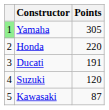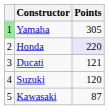 <table class="wikitable" style="font-size: 95%;">
 <tr>
 <th></th>
 <th>Constructor</th>
 <th>Points</th>
 </tr>
 <tr>
 <td align=center style="background: lightgreen;">1</td>
 <td> <a href='#'>Yamaha</a></td>
 <td align=right>305</td>
 </tr>
 <tr>
 <td align=center>2</td>
 <td> <a href='#'>Honda</a></td>
-<td align=right>220</td>
+<td align=right style="background: lavender;">220</td>
 </tr>
 <tr>
 <td align=center>3</td>
 <td> <a href='#'>Ducati</a></td>
-<td align=right>191</td>
+<td align=right>121</td>
 </tr>
 <tr>
 <td align=center>4</td>
 <td> <a href='#'>Suzuki</a></td>
 <td align=right>120</td>
 </tr>
 <tr>
 <td align=center>5</td>
 <td> <a href='#'>Kawasaki</a></td>
 <td align=right>87</td>
 </tr>
 </table>
